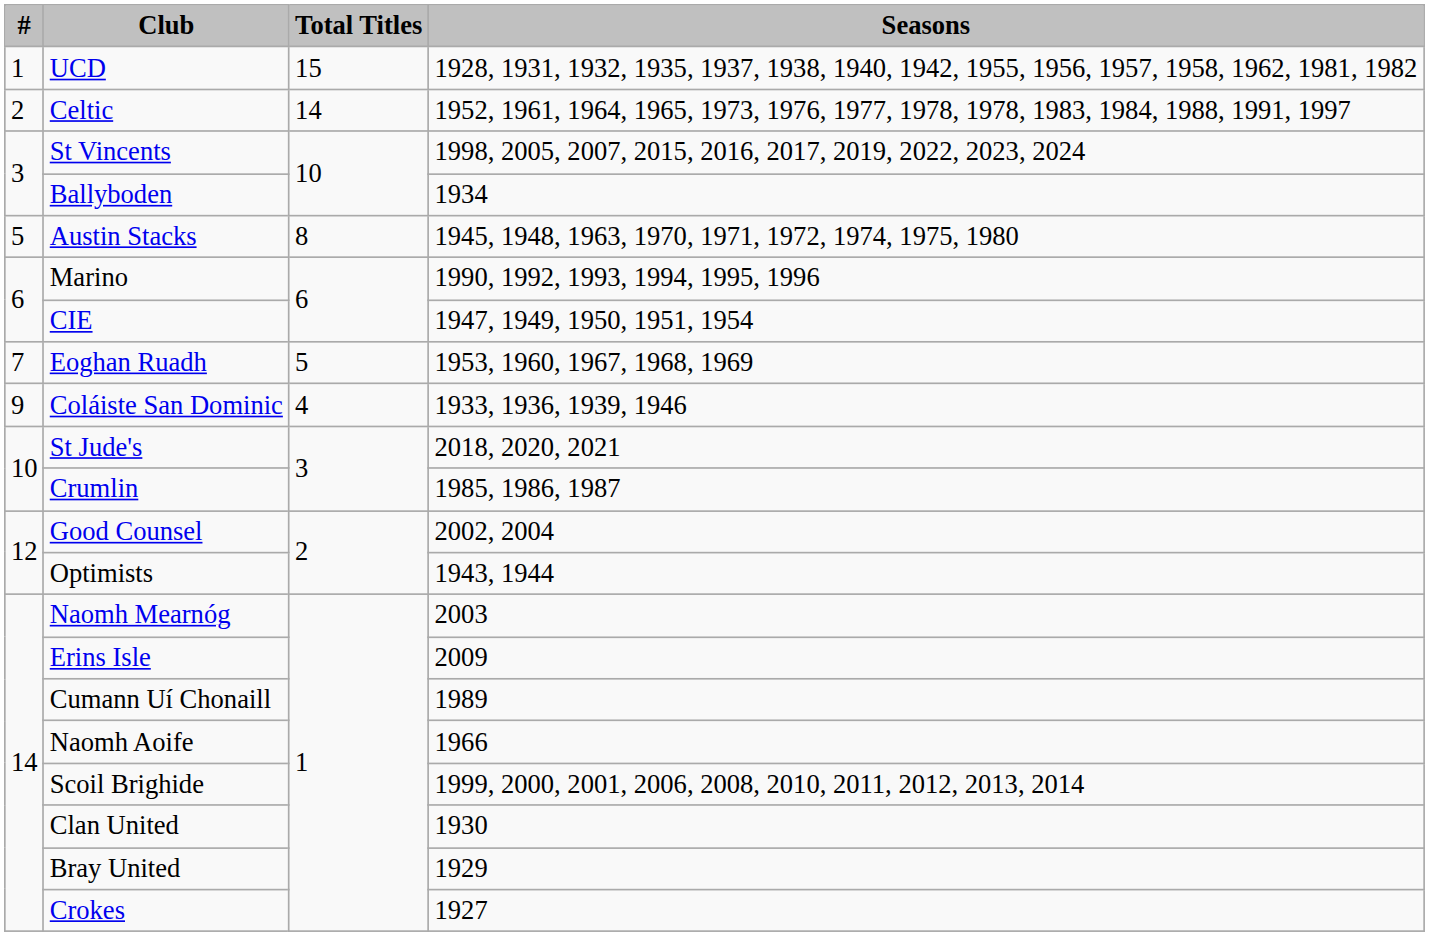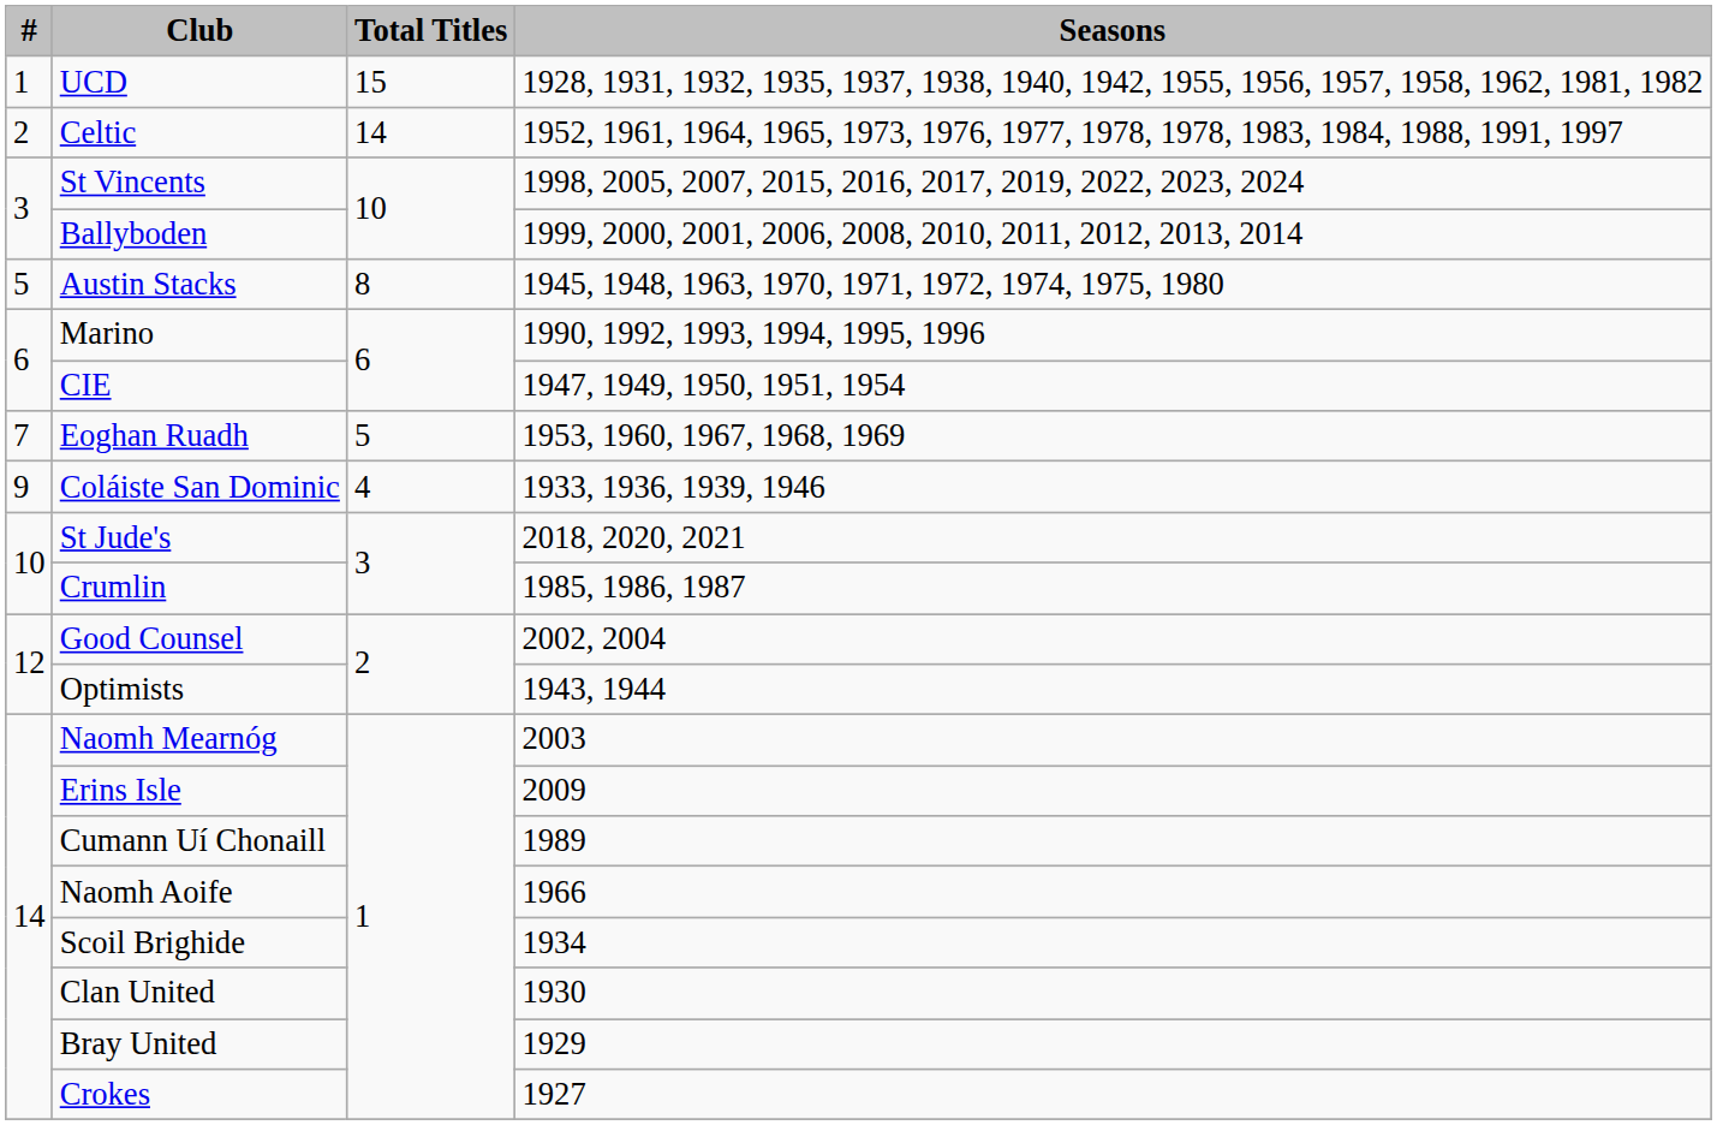 <table class="wikitable" border="1">
 <tr>
 <th style="background:silver;">#</th>
 <th style="background:silver;">Club</th>
 <th style="background:silver;">Total Titles</th>
 <th style="background:silver;">Seasons</th>
 </tr>
 <tr>
 <td>1</td>
 <td><a href='#'>UCD</a></td>
 <td>15</td>
 <td>1928, 1931, 1932, 1935, 1937, 1938, 1940, 1942, 1955, 1956, 1957, 1958, 1962, 1981, 1982</td>
 </tr>
 <tr>
 <td>2</td>
 <td><a href='#'>Celtic</a></td>
 <td>14</td>
 <td>1952, 1961, 1964, 1965, 1973, 1976, 1977, 1978, 1978, 1983, 1984, 1988, 1991, 1997</td>
 </tr>
 <tr>
 <td rowspan=2>3</td>
 <td><a href='#'>St Vincents</a></td>
 <td rowspan=2>10</td>
 <td>1998, 2005, 2007, 2015, 2016, 2017, 2019, 2022, 2023, 2024</td>
 </tr>
 <tr>
 <td><a href='#'>Ballyboden</a></td>
-<td>1934</td>
+<td>1999, 2000, 2001, 2006, 2008, 2010, 2011, 2012, 2013, 2014</td>
 </tr>
 <tr>
 <td>5</td>
 <td><a href='#'>Austin Stacks</a></td>
 <td>8</td>
 <td>1945, 1948, 1963, 1970, 1971, 1972, 1974, 1975, 1980</td>
 </tr>
 <tr>
 <td rowspan=2>6</td>
 <td>Marino</td>
 <td rowspan=2>6</td>
 <td>1990, 1992, 1993, 1994, 1995, 1996</td>
 </tr>
 <tr>
 <td><a href='#'>CIE</a></td>
 <td>1947, 1949, 1950, 1951, 1954</td>
 </tr>
 <tr>
 <td>7</td>
 <td><a href='#'>Eoghan Ruadh</a></td>
 <td>5</td>
 <td>1953, 1960, 1967, 1968, 1969</td>
 </tr>
 <tr>
 <td>9</td>
 <td><a href='#'>Coláiste San Dominic</a></td>
 <td>4</td>
 <td>1933, 1936, 1939, 1946</td>
 </tr>
 <tr>
 <td rowspan=2>10</td>
 <td><a href='#'>St Jude's</a></td>
 <td rowspan=2>3</td>
 <td>2018, 2020, 2021</td>
 </tr>
 <tr>
 <td><a href='#'>Crumlin</a></td>
 <td>1985, 1986, 1987</td>
 </tr>
 <tr>
 <td rowspan=2>12</td>
 <td><a href='#'>Good Counsel</a></td>
 <td rowspan=2>2</td>
 <td>2002, 2004</td>
 </tr>
 <tr>
 <td>Optimists</td>
 <td>1943, 1944</td>
 </tr>
 <tr>
 <td rowspan=8>14</td>
 <td><a href='#'>Naomh Mearnóg</a></td>
 <td rowspan=8>1</td>
 <td>2003</td>
 </tr>
 <tr>
 <td><a href='#'>Erins Isle</a></td>
 <td>2009</td>
 </tr>
 <tr>
 <td>Cumann Uí Chonaill</td>
 <td>1989</td>
 </tr>
 <tr>
 <td>Naomh Aoife</td>
 <td>1966</td>
 </tr>
 <tr>
 <td>Scoil Brighide</td>
-<td>1999, 2000, 2001, 2006, 2008, 2010, 2011, 2012, 2013, 2014</td>
+<td>1934</td>
 </tr>
 <tr>
 <td>Clan United</td>
 <td>1930</td>
 </tr>
 <tr>
 <td>Bray United</td>
 <td>1929</td>
 </tr>
 <tr>
 <td><a href='#'>Crokes</a></td>
 <td>1927</td>
 </tr>
 </table>
